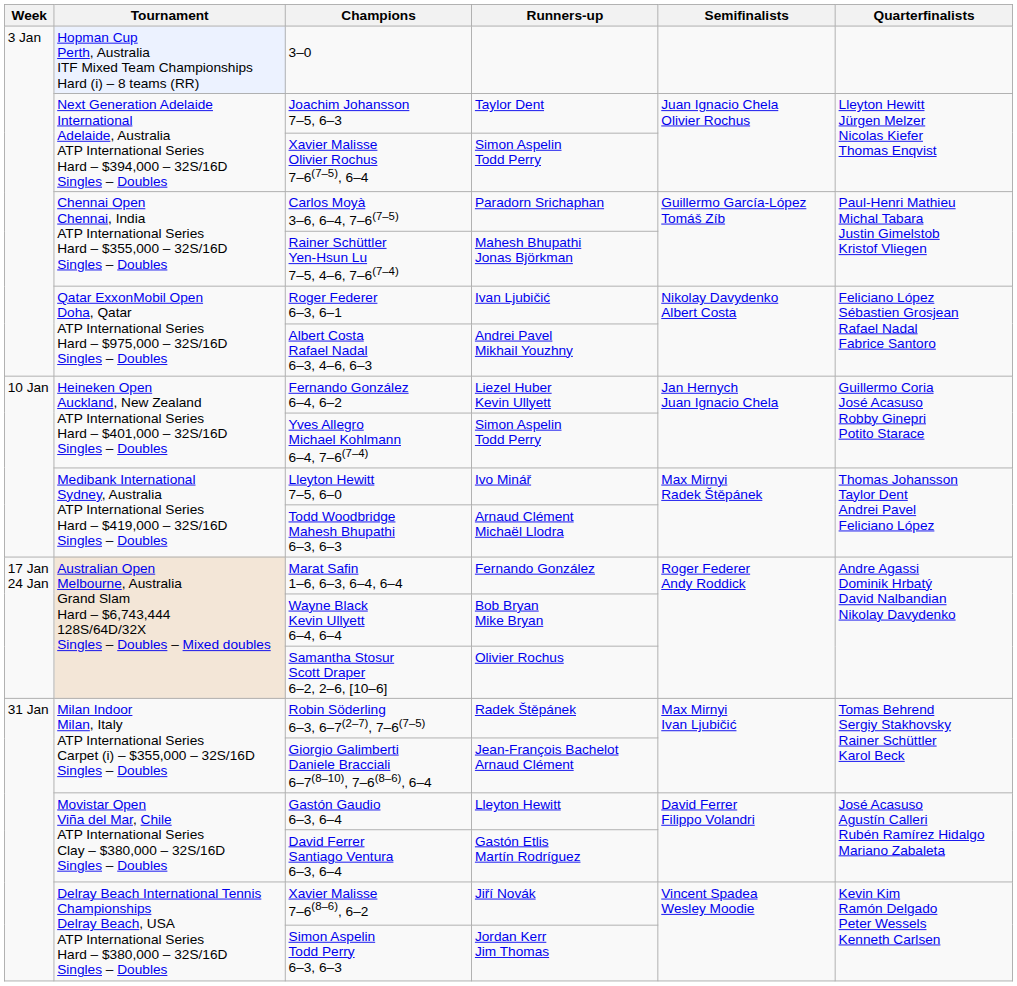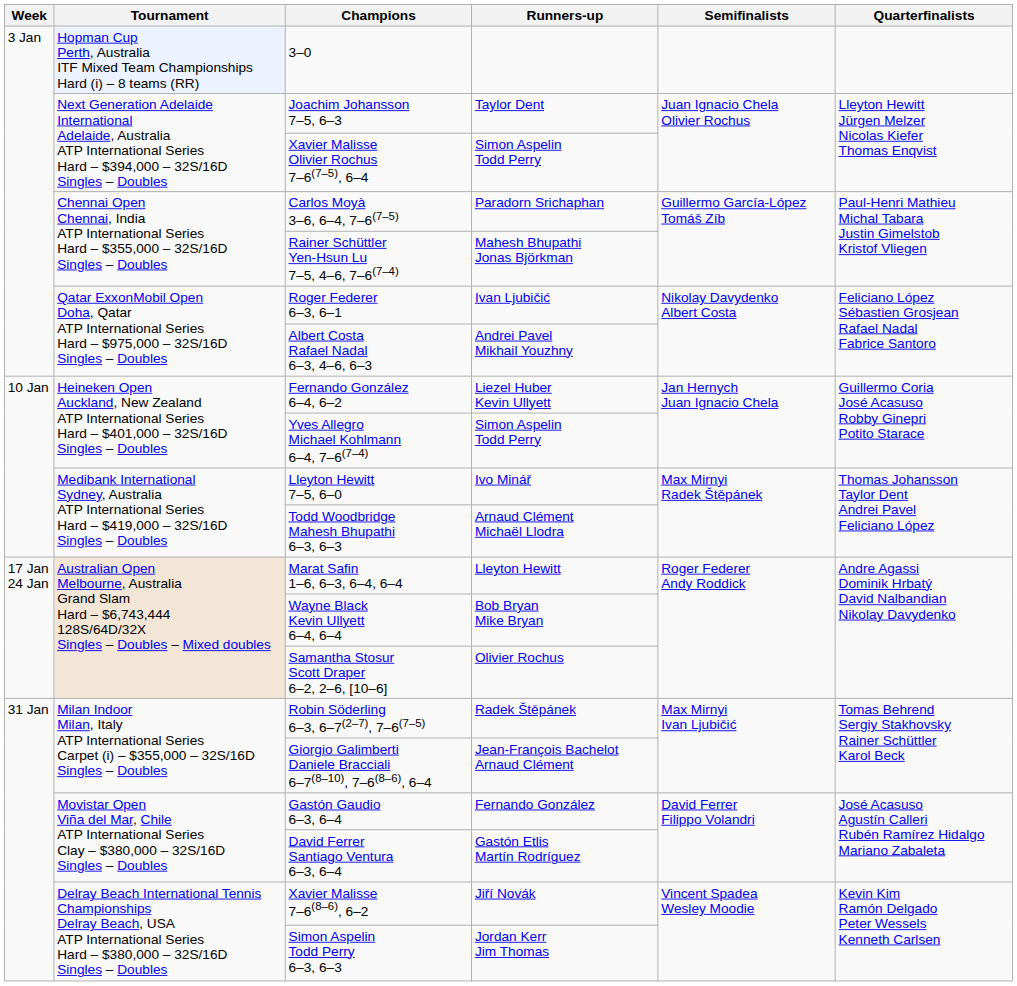 <table class=wikitable style=font-size:95%>
 <tr>
 <th style="width:48px;">Week</th>
 <th style="width:250px;">Tournament</th>
 <th style="width:200px;">Champions</th>
 <th style="width:200px;">Runners-up</th>
 <th style="width:190px;">Semifinalists</th>
 <th style="width:190px;">Quarterfinalists</th>
 </tr>
 <tr valign=top>
 <td rowspan=7>3 Jan</td>
 <td style="background:#ECF2FF;"><a href='#'>Hopman Cup</a><br><a href='#'>Perth</a>, Australia<br>ITF Mixed Team Championships<br> Hard (i) – 8 teams (RR)</td>
 <td><br>3–0</td>
 <td></td>
 <td><br><br></td>
 <td><br><br></td>
 </tr>
 <tr valign=top>
 <td rowspan=2><a href='#'>Next Generation Adelaide International</a><br> <a href='#'>Adelaide</a>, Australia<br>ATP International Series<br> Hard – $394,000 – 32S/16D<br> <a href='#'>Singles</a> – <a href='#'>Doubles</a></td>
 <td> <a href='#'>Joachim Johansson</a><br>7–5, 6–3</td>
 <td> <a href='#'>Taylor Dent</a></td>
 <td rowspan=2> <a href='#'>Juan Ignacio Chela</a><br> <a href='#'>Olivier Rochus</a></td>
 <td rowspan=2> <a href='#'>Lleyton Hewitt</a><br> <a href='#'>Jürgen Melzer</a><br> <a href='#'>Nicolas Kiefer</a><br> <a href='#'>Thomas Enqvist</a></td>
 </tr>
 <tr valign=top>
 <td> <a href='#'>Xavier Malisse</a><br> <a href='#'>Olivier Rochus</a><br>7–6<sup>(7–5)</sup>, 6–4</td>
 <td> <a href='#'>Simon Aspelin</a> <br>  <a href='#'>Todd Perry</a></td>
 </tr>
 <tr valign=top>
 <td rowspan=2><a href='#'>Chennai Open</a><br> <a href='#'>Chennai</a>, India<br>ATP International Series<br>Hard – $355,000 – 32S/16D<br> <a href='#'>Singles</a> – <a href='#'>Doubles</a></td>
 <td> <a href='#'>Carlos Moyà</a><br>3–6, 6–4, 7–6<sup>(7–5)</sup></td>
 <td> <a href='#'>Paradorn Srichaphan</a></td>
 <td rowspan=2> <a href='#'>Guillermo García-López</a><br> <a href='#'>Tomáš Zíb</a></td>
 <td rowspan=2> <a href='#'>Paul-Henri Mathieu</a><br> <a href='#'>Michal Tabara</a><br> <a href='#'>Justin Gimelstob</a><br> <a href='#'>Kristof Vliegen</a></td>
 </tr>
 <tr valign=top>
 <td> <a href='#'>Rainer Schüttler</a><br>  <a href='#'>Yen-Hsun Lu</a> <br>7–5, 4–6, 7–6<sup>(7–4)</sup></td>
 <td> <a href='#'>Mahesh Bhupathi</a> <br>  <a href='#'>Jonas Björkman</a></td>
 </tr>
 <tr valign=top>
 <td rowspan=2><a href='#'>Qatar ExxonMobil Open</a><br> <a href='#'>Doha</a>, Qatar<br>ATP International Series<br>Hard – $975,000 – 32S/16D <br> <a href='#'>Singles</a> – <a href='#'>Doubles</a></td>
 <td> <a href='#'>Roger Federer</a><br>6–3, 6–1</td>
 <td> <a href='#'>Ivan Ljubičić</a></td>
 <td rowspan=2> <a href='#'>Nikolay Davydenko</a><br> <a href='#'>Albert Costa</a></td>
 <td rowspan=2> <a href='#'>Feliciano López</a><br> <a href='#'>Sébastien Grosjean</a><br> <a href='#'>Rafael Nadal</a><br> <a href='#'>Fabrice Santoro</a></td>
 </tr>
 <tr valign=top>
 <td> <a href='#'>Albert Costa</a><br> <a href='#'>Rafael Nadal</a><br> 6–3, 4–6, 6–3</td>
 <td> <a href='#'>Andrei Pavel</a><br> <a href='#'>Mikhail Youzhny</a></td>
 </tr>
 <tr valign=top>
 <td rowspan=4>10 Jan</td>
 <td rowspan=2><a href='#'>Heineken Open</a><br><a href='#'>Auckland</a>, New Zealand<br>ATP International Series<br>Hard – $401,000 – 32S/16D <br> <a href='#'>Singles</a> – <a href='#'>Doubles</a></td>
 <td> <a href='#'>Fernando González</a><br>6–4, 6–2</td>
 <td> <a href='#'>Liezel Huber</a><br> <a href='#'>Kevin Ullyett</a></td>
 <td rowspan=2> <a href='#'>Jan Hernych</a><br> <a href='#'>Juan Ignacio Chela</a></td>
 <td rowspan=2> <a href='#'>Guillermo Coria</a> <br> <a href='#'>José Acasuso</a><br> <a href='#'>Robby Ginepri</a><br> <a href='#'>Potito Starace</a></td>
 </tr>
 <tr valign=top>
 <td> <a href='#'>Yves Allegro</a><br> <a href='#'>Michael Kohlmann</a>  <br>6–4, 7–6<sup>(7–4)</sup></td>
 <td> <a href='#'>Simon Aspelin</a><br> <a href='#'>Todd Perry</a></td>
 </tr>
 <tr valign=top>
 <td rowspan=2><a href='#'>Medibank International</a><br> <a href='#'>Sydney</a>, Australia<br>ATP International Series<br>Hard – $419,000 – 32S/16D <br> <a href='#'>Singles</a> – <a href='#'>Doubles</a></td>
 <td> <a href='#'>Lleyton Hewitt</a><br>7–5, 6–0</td>
 <td> <a href='#'>Ivo Minář</a></td>
 <td rowspan=2> <a href='#'>Max Mirnyi</a><br> <a href='#'>Radek Štěpánek</a></td>
 <td rowspan=2> <a href='#'>Thomas Johansson</a><br> <a href='#'>Taylor Dent</a><br> <a href='#'>Andrei Pavel</a><br> <a href='#'>Feliciano López</a></td>
 </tr>
 <tr valign=top>
 <td> <a href='#'>Todd Woodbridge</a><br> <a href='#'>Mahesh Bhupathi</a><br>6–3, 6–3</td>
 <td> <a href='#'>Arnaud Clément</a><br> <a href='#'>Michaël Llodra</a></td>
 </tr>
 <tr valign=top>
 <td rowspan=3>17 Jan<br>24 Jan</td>
 <td bgcolor=#F3E6D7 rowspan=3><a href='#'>Australian Open</a><br> <a href='#'>Melbourne</a>, Australia<br>Grand Slam<br>Hard – $6,743,444 <br> 128S/64D/32X<br> <a href='#'>Singles</a> – <a href='#'>Doubles</a> – <a href='#'>Mixed doubles</a></td>
 <td> <a href='#'>Marat Safin</a><br> 1–6, 6–3, 6–4, 6–4</td>
-<td> <a href='#'>Fernando González</a></td>
+<td> <a href='#'>Lleyton Hewitt</a></td>
 <td rowspan=3> <a href='#'>Roger Federer</a><br> <a href='#'>Andy Roddick</a></td>
 <td rowspan=3> <a href='#'>Andre Agassi</a><br> <a href='#'>Dominik Hrbatý</a><br> <a href='#'>David Nalbandian</a><br> <a href='#'>Nikolay Davydenko</a></td>
 </tr>
 <tr valign=top>
 <td> <a href='#'>Wayne Black</a><br> <a href='#'>Kevin Ullyett</a> <br>6–4, 6–4</td>
 <td> <a href='#'>Bob Bryan</a><br> <a href='#'>Mike Bryan</a></td>
 </tr>
 <tr valign=top>
 <td> <a href='#'>Samantha Stosur</a><br> <a href='#'>Scott Draper</a> <br>6–2, 2–6, [10–6]</td>
 <td> <a href='#'>Olivier Rochus</a></td>
 </tr>
 <tr valign=top>
 <td rowspan=6>31 Jan</td>
 <td rowspan=2><a href='#'>Milan Indoor</a><br> <a href='#'>Milan</a>, Italy<br>ATP International Series<br>Carpet (i) – $355,000 – 32S/16D <br> <a href='#'>Singles</a> – <a href='#'>Doubles</a></td>
 <td> <a href='#'>Robin Söderling</a> <br>6–3, 6–7<sup>(2–7)</sup>, 7–6<sup>(7–5)</sup></td>
 <td> <a href='#'>Radek Štěpánek</a></td>
 <td rowspan=2> <a href='#'>Max Mirnyi</a><br> <a href='#'>Ivan Ljubičić</a></td>
 <td rowspan=2> <a href='#'>Tomas Behrend</a><br> <a href='#'>Sergiy Stakhovsky</a><br> <a href='#'>Rainer Schüttler</a><br> <a href='#'>Karol Beck</a></td>
 </tr>
 <tr valign=top>
 <td> <a href='#'>Giorgio Galimberti</a><br> <a href='#'>Daniele Bracciali</a> <br>6–7<sup>(8–10)</sup>, 7–6<sup>(8–6)</sup>, 6–4</td>
 <td> <a href='#'>Jean-François Bachelot</a><br> <a href='#'>Arnaud Clément</a></td>
 </tr>
 <tr valign=top>
 <td rowspan=2><a href='#'>Movistar Open</a><br> <a href='#'>Viña del Mar</a>, <a href='#'>Chile</a><br>ATP International Series<br>Clay – $380,000 – 32S/16D <br> <a href='#'>Singles</a> – <a href='#'>Doubles</a></td>
 <td> <a href='#'>Gastón Gaudio</a><br>6–3, 6–4</td>
-<td> <a href='#'>Lleyton Hewitt</a></td>
+<td> <a href='#'>Fernando González</a></td>
 <td rowspan=2> <a href='#'>David Ferrer</a><br> <a href='#'>Filippo Volandri</a></td>
 <td rowspan=2> <a href='#'>José Acasuso</a><br> <a href='#'>Agustín Calleri</a><br> <a href='#'>Rubén Ramírez Hidalgo</a><br> <a href='#'>Mariano Zabaleta</a></td>
 </tr>
 <tr valign=top>
 <td> <a href='#'>David Ferrer</a><br> <a href='#'>Santiago Ventura</a><br> 6–3, 6–4</td>
 <td> <a href='#'>Gastón Etlis</a><br> <a href='#'>Martín Rodríguez</a></td>
 </tr>
 <tr valign=top>
 <td rowspan=2><a href='#'>Delray Beach International Tennis Championships</a><br> <a href='#'>Delray Beach</a>, USA<br>ATP International Series<br>Hard – $380,000 – 32S/16D <br> <a href='#'>Singles</a> – <a href='#'>Doubles</a></td>
 <td> <a href='#'>Xavier Malisse</a><br> 7–6<sup>(8–6)</sup>, 6–2</td>
 <td> <a href='#'>Jiří Novák</a></td>
 <td rowspan=2> <a href='#'>Vincent Spadea</a><br> <a href='#'>Wesley Moodie</a></td>
 <td rowspan=2> <a href='#'>Kevin Kim</a><br> <a href='#'>Ramón Delgado</a><br> <a href='#'>Peter Wessels</a><br> <a href='#'>Kenneth Carlsen</a></td>
 </tr>
 <tr valign=top>
 <td> <a href='#'>Simon Aspelin</a><br> <a href='#'>Todd Perry</a> <br>6–3, 6–3</td>
 <td> <a href='#'>Jordan Kerr</a><br>  <a href='#'>Jim Thomas</a></td>
 </tr>
 </table>
